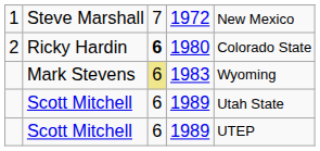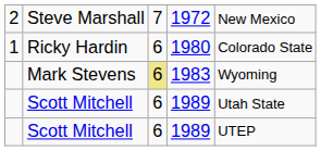 <table class="wikitable">
 <tr>
 </tr>
 <tr>
-<td>1</td>
+<td>2</td>
 <td>Steve Marshall</td>
 <td><abbr>7</abbr></td>
 <td><a href='#'>1972</a></td>
 <td style="font-size:80%;">New Mexico</td>
 </tr>
 <tr>
-<td>2</td>
+<td>1</td>
 <td>Ricky Hardin</td>
-<td><strong><abbr>6</abbr></strong></td>
+<td><abbr>6</abbr></td>
 <td><a href='#'>1980</a></td>
 <td style="font-size:80%;">Colorado State</td>
 </tr>
 <tr>
 <td></td>
 <td>Mark Stevens</td>
 <td style="background: khaki;"><abbr>6</abbr></td>
 <td><a href='#'>1983</a></td>
 <td style="font-size:80%;">Wyoming</td>
 </tr>
 <tr>
 <td></td>
 <td><a href='#'>Scott Mitchell</a></td>
 <td><abbr>6</abbr></td>
 <td><a href='#'>1989</a></td>
 <td style="font-size:80%;">Utah State</td>
 </tr>
 <tr>
 <td></td>
 <td><a href='#'>Scott Mitchell</a></td>
 <td><abbr>6</abbr></td>
 <td><a href='#'>1989</a></td>
 <td style="font-size:80%;">UTEP</td>
 </tr>
 </table>
